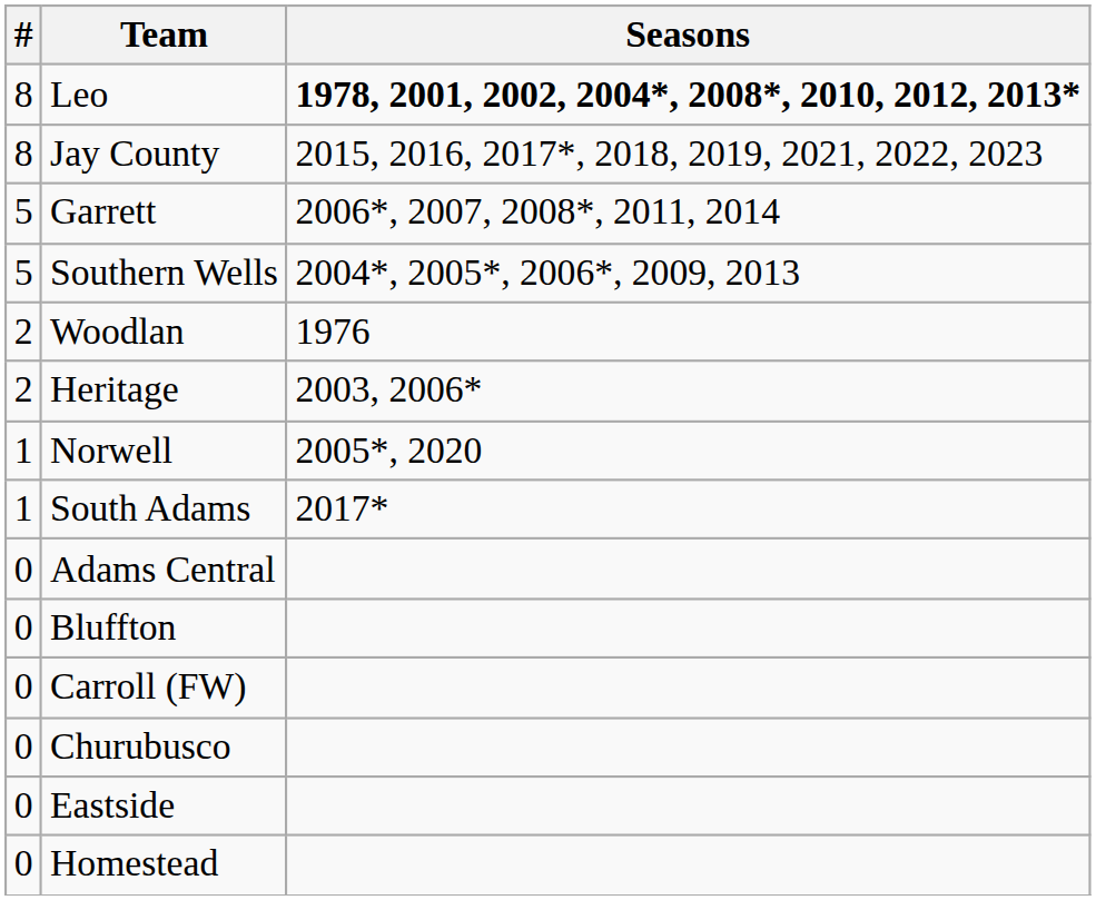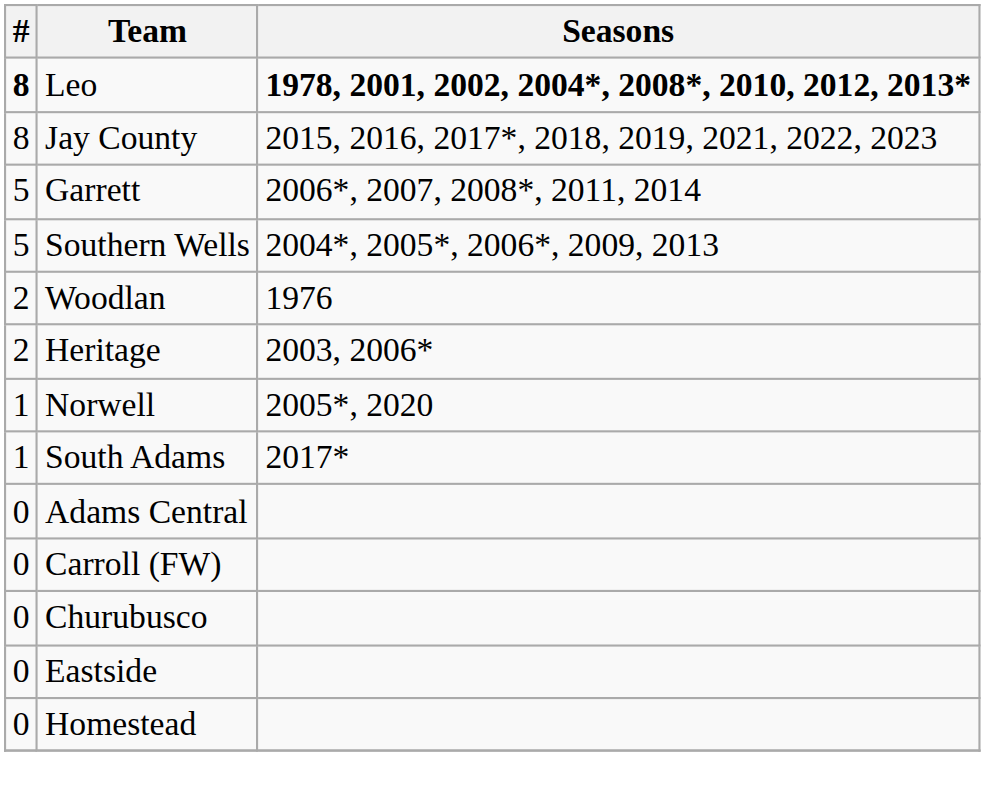 <table class="wikitable" style=>
 <tr>
 <th>#</th>
 <th>Team</th>
 <th>Seasons</th>
 </tr>
 <tr>
-<td>8</td>
+<td><strong>8</strong></td>
 <td>Leo</td>
 <td><strong>1978, 2001, 2002, 2004*, 2008*, 2010, 2012, 2013*</strong></td>
 </tr>
 <tr>
 <td>8</td>
 <td>Jay County</td>
 <td>2015, 2016, 2017*, 2018, 2019, 2021, 2022, 2023</td>
 </tr>
 <tr>
 <td>5</td>
 <td>Garrett</td>
 <td>2006*, 2007, 2008*, 2011, 2014</td>
 </tr>
 <tr>
 <td>5</td>
 <td>Southern Wells</td>
 <td>2004*, 2005*, 2006*, 2009, 2013</td>
 </tr>
 <tr>
 <td>2</td>
 <td>Woodlan</td>
 <td>1976</td>
 </tr>
 <tr>
 <td>2</td>
 <td>Heritage</td>
 <td>2003, 2006*</td>
 </tr>
 <tr>
 <td>1</td>
 <td>Norwell</td>
 <td>2005*, 2020</td>
 </tr>
 <tr>
 <td>1</td>
 <td>South Adams</td>
 <td>2017*</td>
 </tr>
 <tr>
 <td>0</td>
 <td>Adams Central</td>
 <td></td>
 </tr>
 <tr>
 <td>0</td>
-<td>Bluffton</td>
-<td></td>
-</tr>
-<tr>
-<td>0</td>
 <td>Carroll (FW)</td>
 <td></td>
 </tr>
 <tr>
 <td>0</td>
 <td>Churubusco</td>
 <td></td>
 </tr>
 <tr>
 <td>0</td>
 <td>Eastside</td>
 <td></td>
 </tr>
 <tr>
 <td>0</td>
 <td>Homestead</td>
 <td></td>
 </tr>
 <tr>
 </tr>
 <tr>
 </tr>
 </table>
